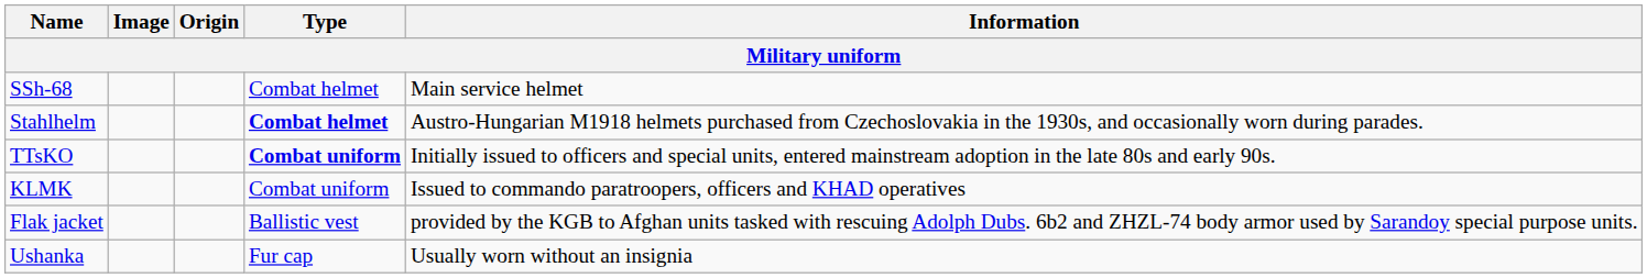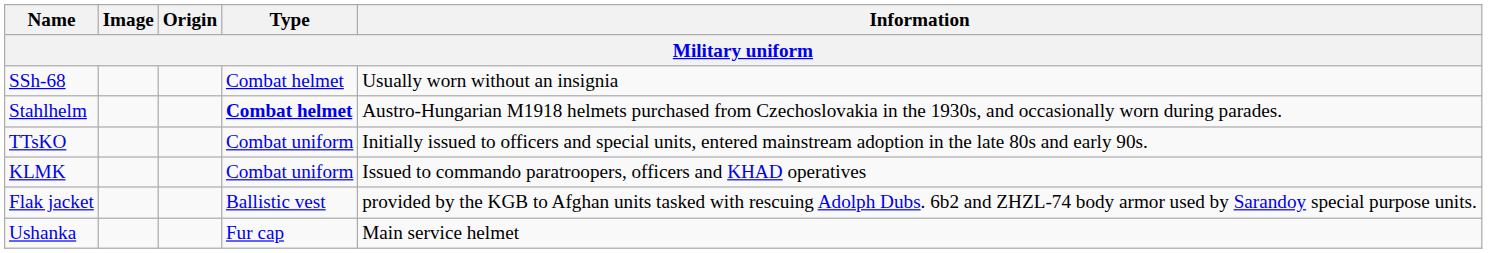 <table class="wikitable">
 <tr>
 <th>Name</th>
 <th>Image</th>
 <th>Origin</th>
 <th>Type</th>
 <th>Information</th>
 </tr>
 <tr>
 <th colspan="6"><a href='#'>Military uniform</a></th>
 </tr>
 <tr>
 <td><a href='#'>SSh-68</a></td>
 <td></td>
 <td></td>
 <td><a href='#'>Combat helmet</a></td>
-<td>Main service helmet</td>
+<td>Usually worn without an insignia</td>
 </tr>
 <tr>
 <td><a href='#'>Stahlhelm</a></td>
 <td></td>
 <td> <br> </td>
 <td><strong><a href='#'>Combat helmet</a></strong></td>
 <td>Austro-Hungarian M1918 helmets purchased from Czechoslovakia in the 1930s, and occasionally worn during parades.</td>
 </tr>
 <tr>
 <td><a href='#'>TTsKO</a></td>
 <td></td>
 <td></td>
-<td><strong><a href='#'>Combat uniform</a></strong></td>
+<td><a href='#'>Combat uniform</a></td>
 <td>Initially issued to officers and special units, entered mainstream adoption in the late 80s and early 90s.</td>
 </tr>
 <tr>
 <td><a href='#'>KLMK</a></td>
 <td></td>
 <td></td>
 <td><a href='#'>Combat uniform</a></td>
 <td>Issued to commando paratroopers, officers and <a href='#'>KHAD</a> operatives</td>
 </tr>
 <tr>
 <td><a href='#'>Flak jacket</a></td>
 <td></td>
 <td></td>
 <td><a href='#'>Ballistic vest</a></td>
 <td>provided by the KGB to Afghan units tasked with rescuing <a href='#'>Adolph Dubs</a>. 6b2 and ZHZL-74 body armor used by <a href='#'>Sarandoy</a> special purpose units.</td>
 </tr>
 <tr>
 <td><a href='#'>Ushanka</a></td>
 <td></td>
 <td><br></td>
 <td><a href='#'>Fur cap</a></td>
-<td>Usually worn without an insignia</td>
+<td>Main service helmet</td>
 </tr>
 </table>
